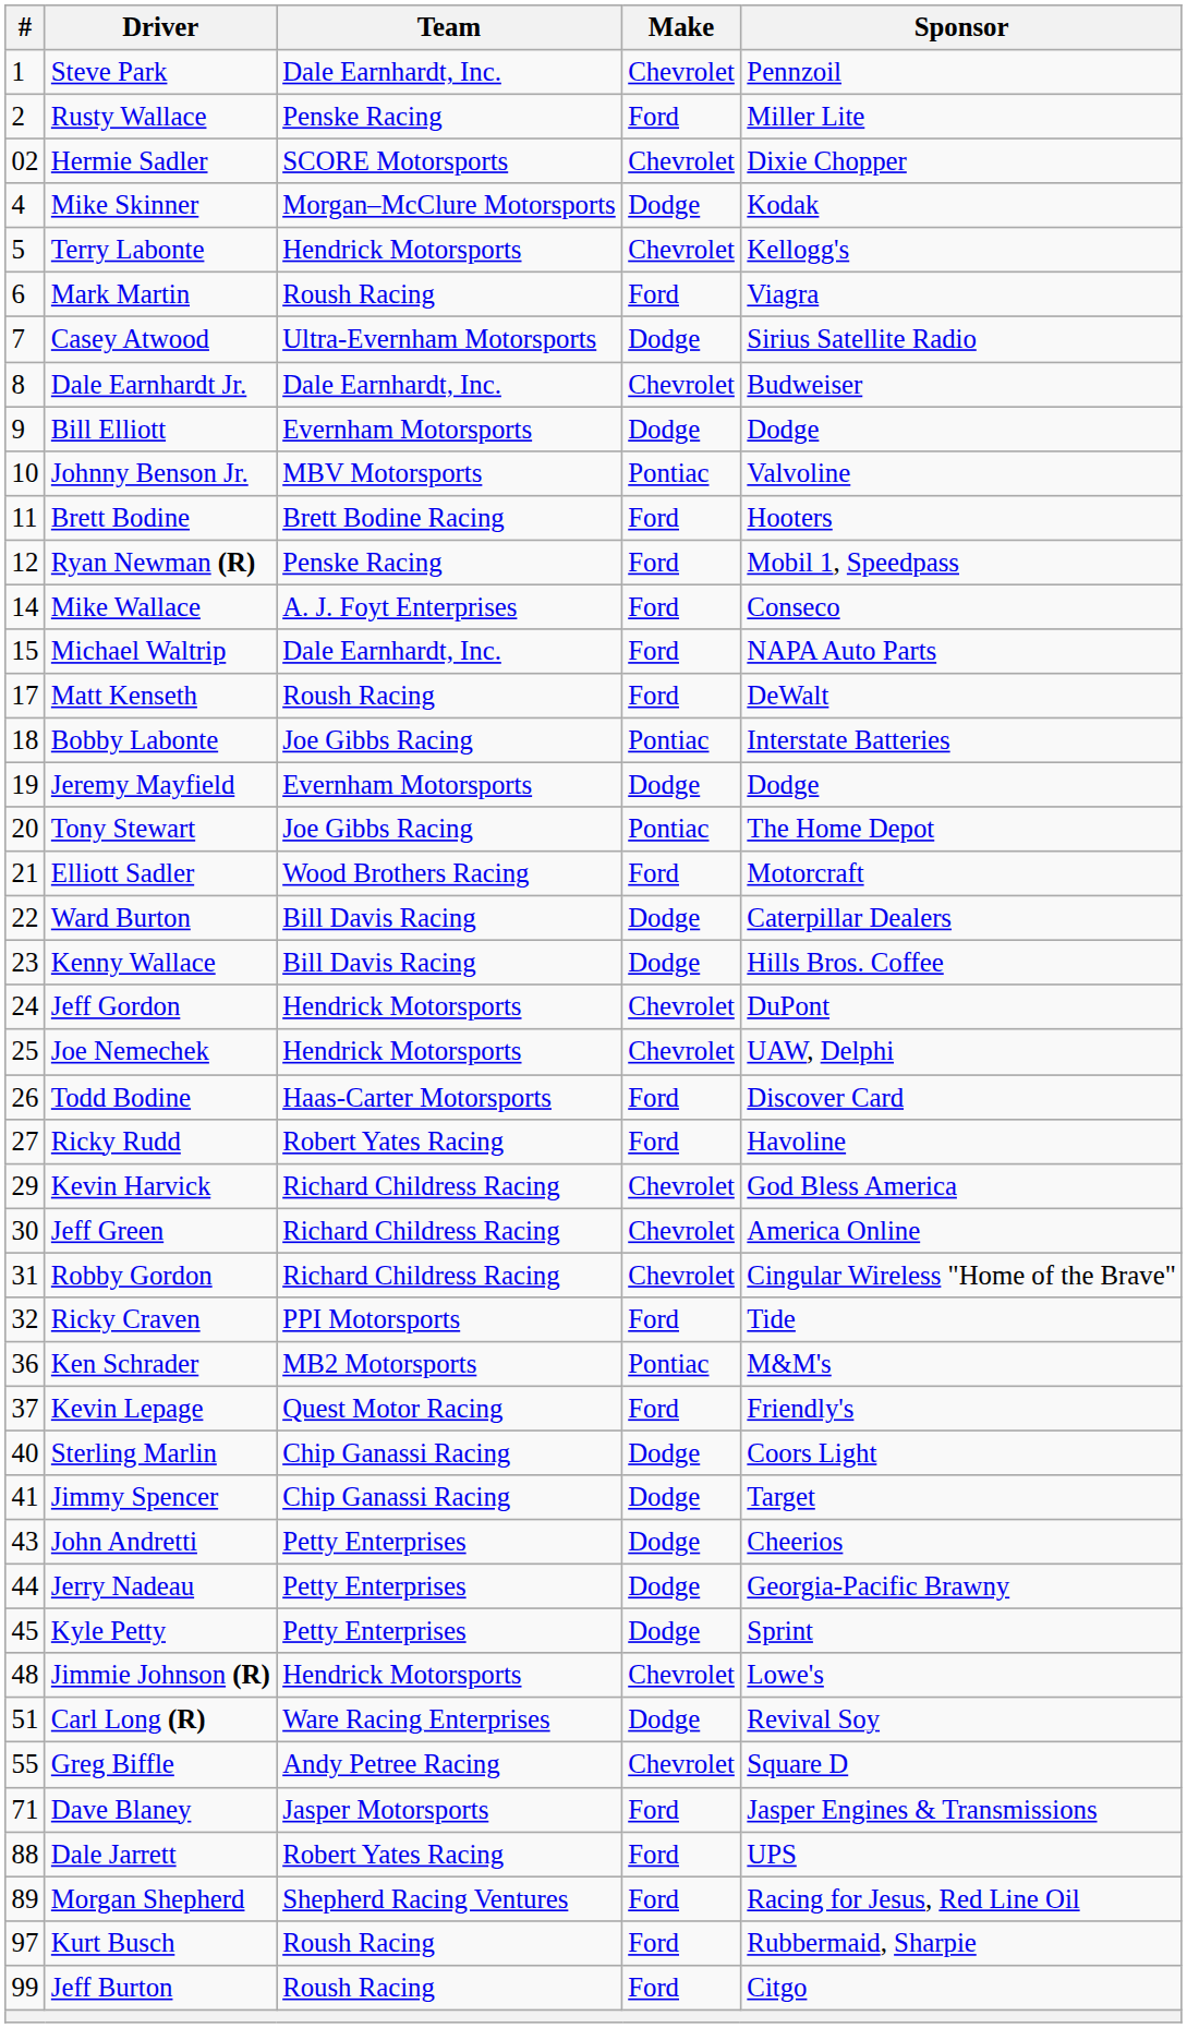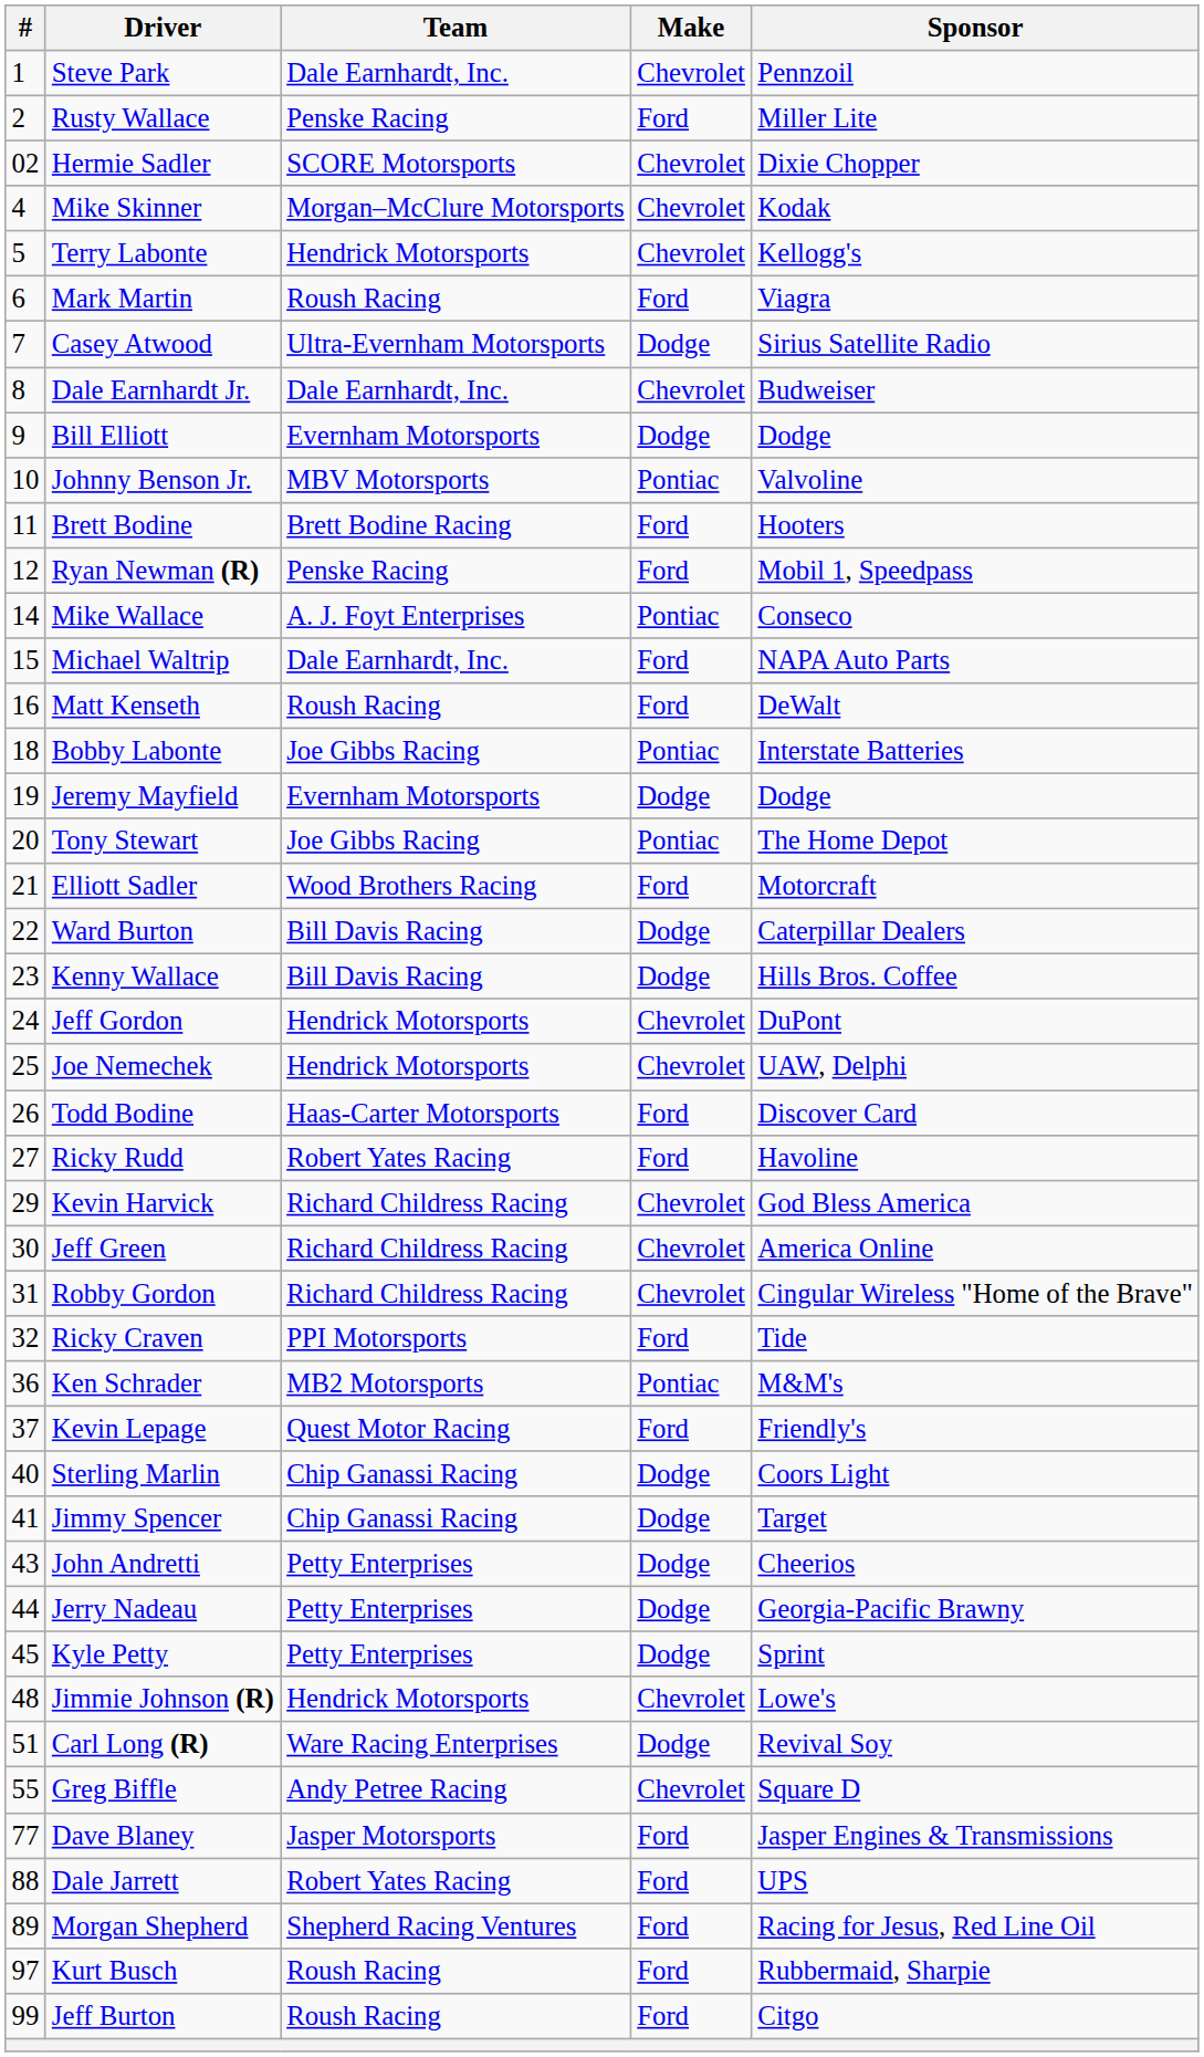 <table class="wikitable" style="font-size:95%">
 <tr>
 <th>#</th>
 <th>Driver</th>
 <th>Team</th>
 <th>Make</th>
 <th>Sponsor</th>
 </tr>
 <tr>
 <td>1</td>
 <td><a href='#'>Steve Park</a></td>
 <td><a href='#'>Dale Earnhardt, Inc.</a></td>
 <td><a href='#'>Chevrolet</a></td>
 <td><a href='#'>Pennzoil</a></td>
 </tr>
 <tr>
 <td>2</td>
 <td><a href='#'>Rusty Wallace</a></td>
 <td><a href='#'>Penske Racing</a></td>
 <td><a href='#'>Ford</a></td>
 <td><a href='#'>Miller Lite</a></td>
 </tr>
 <tr>
 <td>02</td>
 <td><a href='#'>Hermie Sadler</a></td>
 <td><a href='#'>SCORE Motorsports</a></td>
 <td><a href='#'>Chevrolet</a></td>
 <td><a href='#'>Dixie Chopper</a></td>
 </tr>
 <tr>
 <td>4</td>
 <td><a href='#'>Mike Skinner</a></td>
 <td><a href='#'>Morgan–McClure Motorsports</a></td>
-<td><a href='#'>Dodge</a></td>
+<td><a href='#'>Chevrolet</a></td>
 <td><a href='#'>Kodak</a></td>
 </tr>
 <tr>
 <td>5</td>
 <td><a href='#'>Terry Labonte</a></td>
 <td><a href='#'>Hendrick Motorsports</a></td>
 <td><a href='#'>Chevrolet</a></td>
 <td><a href='#'>Kellogg's</a></td>
 </tr>
 <tr>
 <td>6</td>
 <td><a href='#'>Mark Martin</a></td>
 <td><a href='#'>Roush Racing</a></td>
 <td><a href='#'>Ford</a></td>
 <td><a href='#'>Viagra</a></td>
 </tr>
 <tr>
 <td>7</td>
 <td><a href='#'>Casey Atwood</a></td>
 <td><a href='#'>Ultra-Evernham Motorsports</a></td>
 <td><a href='#'>Dodge</a></td>
 <td><a href='#'>Sirius Satellite Radio</a></td>
 </tr>
 <tr>
 <td>8</td>
 <td><a href='#'>Dale Earnhardt Jr.</a></td>
 <td><a href='#'>Dale Earnhardt, Inc.</a></td>
 <td><a href='#'>Chevrolet</a></td>
 <td><a href='#'>Budweiser</a></td>
 </tr>
 <tr>
 <td>9</td>
 <td><a href='#'>Bill Elliott</a></td>
 <td><a href='#'>Evernham Motorsports</a></td>
 <td><a href='#'>Dodge</a></td>
 <td><a href='#'>Dodge</a></td>
 </tr>
 <tr>
 <td>10</td>
 <td><a href='#'>Johnny Benson Jr.</a></td>
 <td><a href='#'>MBV Motorsports</a></td>
 <td><a href='#'>Pontiac</a></td>
 <td><a href='#'>Valvoline</a></td>
 </tr>
 <tr>
 <td>11</td>
 <td><a href='#'>Brett Bodine</a></td>
 <td><a href='#'>Brett Bodine Racing</a></td>
 <td><a href='#'>Ford</a></td>
 <td><a href='#'>Hooters</a></td>
 </tr>
 <tr>
 <td>12</td>
 <td><a href='#'>Ryan Newman</a> <strong>(R)</strong></td>
 <td><a href='#'>Penske Racing</a></td>
 <td><a href='#'>Ford</a></td>
 <td><a href='#'>Mobil 1</a>, <a href='#'>Speedpass</a></td>
 </tr>
 <tr>
 <td>14</td>
 <td><a href='#'>Mike Wallace</a></td>
 <td><a href='#'>A. J. Foyt Enterprises</a></td>
-<td><a href='#'>Ford</a></td>
+<td><a href='#'>Pontiac</a></td>
 <td><a href='#'>Conseco</a></td>
 </tr>
 <tr>
 <td>15</td>
 <td><a href='#'>Michael Waltrip</a></td>
 <td><a href='#'>Dale Earnhardt, Inc.</a></td>
 <td><a href='#'>Ford</a></td>
 <td><a href='#'>NAPA Auto Parts</a></td>
 </tr>
 <tr>
-<td>17</td>
+<td>16</td>
 <td><a href='#'>Matt Kenseth</a></td>
 <td><a href='#'>Roush Racing</a></td>
 <td><a href='#'>Ford</a></td>
 <td><a href='#'>DeWalt</a></td>
 </tr>
 <tr>
 <td>18</td>
 <td><a href='#'>Bobby Labonte</a></td>
 <td><a href='#'>Joe Gibbs Racing</a></td>
 <td><a href='#'>Pontiac</a></td>
 <td><a href='#'>Interstate Batteries</a></td>
 </tr>
 <tr>
 <td>19</td>
 <td><a href='#'>Jeremy Mayfield</a></td>
 <td><a href='#'>Evernham Motorsports</a></td>
 <td><a href='#'>Dodge</a></td>
 <td><a href='#'>Dodge</a></td>
 </tr>
 <tr>
 <td>20</td>
 <td><a href='#'>Tony Stewart</a></td>
 <td><a href='#'>Joe Gibbs Racing</a></td>
 <td><a href='#'>Pontiac</a></td>
 <td><a href='#'>The Home Depot</a></td>
 </tr>
 <tr>
 <td>21</td>
 <td><a href='#'>Elliott Sadler</a></td>
 <td><a href='#'>Wood Brothers Racing</a></td>
 <td><a href='#'>Ford</a></td>
 <td><a href='#'>Motorcraft</a></td>
 </tr>
 <tr>
 <td>22</td>
 <td><a href='#'>Ward Burton</a></td>
 <td><a href='#'>Bill Davis Racing</a></td>
 <td><a href='#'>Dodge</a></td>
 <td><a href='#'>Caterpillar Dealers</a></td>
 </tr>
 <tr>
 <td>23</td>
 <td><a href='#'>Kenny Wallace</a></td>
 <td><a href='#'>Bill Davis Racing</a></td>
 <td><a href='#'>Dodge</a></td>
 <td><a href='#'>Hills Bros. Coffee</a></td>
 </tr>
 <tr>
 <td>24</td>
 <td><a href='#'>Jeff Gordon</a></td>
 <td><a href='#'>Hendrick Motorsports</a></td>
 <td><a href='#'>Chevrolet</a></td>
 <td><a href='#'>DuPont</a></td>
 </tr>
 <tr>
 <td>25</td>
 <td><a href='#'>Joe Nemechek</a></td>
 <td><a href='#'>Hendrick Motorsports</a></td>
 <td><a href='#'>Chevrolet</a></td>
 <td><a href='#'>UAW</a>, <a href='#'>Delphi</a></td>
 </tr>
 <tr>
 <td>26</td>
 <td><a href='#'>Todd Bodine</a></td>
 <td><a href='#'>Haas-Carter Motorsports</a></td>
 <td><a href='#'>Ford</a></td>
 <td><a href='#'>Discover Card</a></td>
 </tr>
 <tr>
 <td>27</td>
 <td><a href='#'>Ricky Rudd</a></td>
 <td><a href='#'>Robert Yates Racing</a></td>
 <td><a href='#'>Ford</a></td>
 <td><a href='#'>Havoline</a></td>
 </tr>
 <tr>
 <td>29</td>
 <td><a href='#'>Kevin Harvick</a></td>
 <td><a href='#'>Richard Childress Racing</a></td>
 <td><a href='#'>Chevrolet</a></td>
 <td><a href='#'>God Bless America</a></td>
 </tr>
 <tr>
 <td>30</td>
 <td><a href='#'>Jeff Green</a></td>
 <td><a href='#'>Richard Childress Racing</a></td>
 <td><a href='#'>Chevrolet</a></td>
 <td><a href='#'>America Online</a></td>
 </tr>
 <tr>
 <td>31</td>
 <td><a href='#'>Robby Gordon</a></td>
 <td><a href='#'>Richard Childress Racing</a></td>
 <td><a href='#'>Chevrolet</a></td>
 <td><a href='#'>Cingular Wireless</a> "Home of the Brave"</td>
 </tr>
 <tr>
 <td>32</td>
 <td><a href='#'>Ricky Craven</a></td>
 <td><a href='#'>PPI Motorsports</a></td>
 <td><a href='#'>Ford</a></td>
 <td><a href='#'>Tide</a></td>
 </tr>
 <tr>
 <td>36</td>
 <td><a href='#'>Ken Schrader</a></td>
 <td><a href='#'>MB2 Motorsports</a></td>
 <td><a href='#'>Pontiac</a></td>
 <td><a href='#'>M&M's</a></td>
 </tr>
 <tr>
 <td>37</td>
 <td><a href='#'>Kevin Lepage</a></td>
 <td><a href='#'>Quest Motor Racing</a></td>
 <td><a href='#'>Ford</a></td>
 <td><a href='#'>Friendly's</a></td>
 </tr>
 <tr>
 <td>40</td>
 <td><a href='#'>Sterling Marlin</a></td>
 <td><a href='#'>Chip Ganassi Racing</a></td>
 <td><a href='#'>Dodge</a></td>
 <td><a href='#'>Coors Light</a></td>
 </tr>
 <tr>
 <td>41</td>
 <td><a href='#'>Jimmy Spencer</a></td>
 <td><a href='#'>Chip Ganassi Racing</a></td>
 <td><a href='#'>Dodge</a></td>
 <td><a href='#'>Target</a></td>
 </tr>
 <tr>
 <td>43</td>
 <td><a href='#'>John Andretti</a></td>
 <td><a href='#'>Petty Enterprises</a></td>
 <td><a href='#'>Dodge</a></td>
 <td><a href='#'>Cheerios</a></td>
 </tr>
 <tr>
 <td>44</td>
 <td><a href='#'>Jerry Nadeau</a></td>
 <td><a href='#'>Petty Enterprises</a></td>
 <td><a href='#'>Dodge</a></td>
 <td><a href='#'>Georgia-Pacific Brawny</a></td>
 </tr>
 <tr>
 <td>45</td>
 <td><a href='#'>Kyle Petty</a></td>
 <td><a href='#'>Petty Enterprises</a></td>
 <td><a href='#'>Dodge</a></td>
 <td><a href='#'>Sprint</a></td>
 </tr>
 <tr>
 <td>48</td>
 <td><a href='#'>Jimmie Johnson</a> <strong>(R)</strong></td>
 <td><a href='#'>Hendrick Motorsports</a></td>
 <td><a href='#'>Chevrolet</a></td>
 <td><a href='#'>Lowe's</a></td>
 </tr>
 <tr>
 <td>51</td>
 <td><a href='#'>Carl Long</a> <strong>(R)</strong></td>
 <td><a href='#'>Ware Racing Enterprises</a></td>
 <td><a href='#'>Dodge</a></td>
 <td><a href='#'>Revival Soy</a></td>
 </tr>
 <tr>
 <td>55</td>
 <td><a href='#'>Greg Biffle</a></td>
 <td><a href='#'>Andy Petree Racing</a></td>
 <td><a href='#'>Chevrolet</a></td>
 <td><a href='#'>Square D</a></td>
 </tr>
 <tr>
-<td>71</td>
+<td>77</td>
 <td><a href='#'>Dave Blaney</a></td>
 <td><a href='#'>Jasper Motorsports</a></td>
 <td><a href='#'>Ford</a></td>
 <td><a href='#'>Jasper Engines & Transmissions</a></td>
 </tr>
 <tr>
 <td>88</td>
 <td><a href='#'>Dale Jarrett</a></td>
 <td><a href='#'>Robert Yates Racing</a></td>
 <td><a href='#'>Ford</a></td>
 <td><a href='#'>UPS</a></td>
 </tr>
 <tr>
 <td>89</td>
 <td><a href='#'>Morgan Shepherd</a></td>
 <td><a href='#'>Shepherd Racing Ventures</a></td>
 <td><a href='#'>Ford</a></td>
 <td><a href='#'>Racing for Jesus</a>, <a href='#'>Red Line Oil</a></td>
 </tr>
 <tr>
 <td>97</td>
 <td><a href='#'>Kurt Busch</a></td>
 <td><a href='#'>Roush Racing</a></td>
 <td><a href='#'>Ford</a></td>
 <td><a href='#'>Rubbermaid</a>, <a href='#'>Sharpie</a></td>
 </tr>
 <tr>
 <td>99</td>
 <td><a href='#'>Jeff Burton</a></td>
 <td><a href='#'>Roush Racing</a></td>
 <td><a href='#'>Ford</a></td>
 <td><a href='#'>Citgo</a></td>
 </tr>
 <tr>
 <th colspan="5"></th>
 </tr>
 </table>
